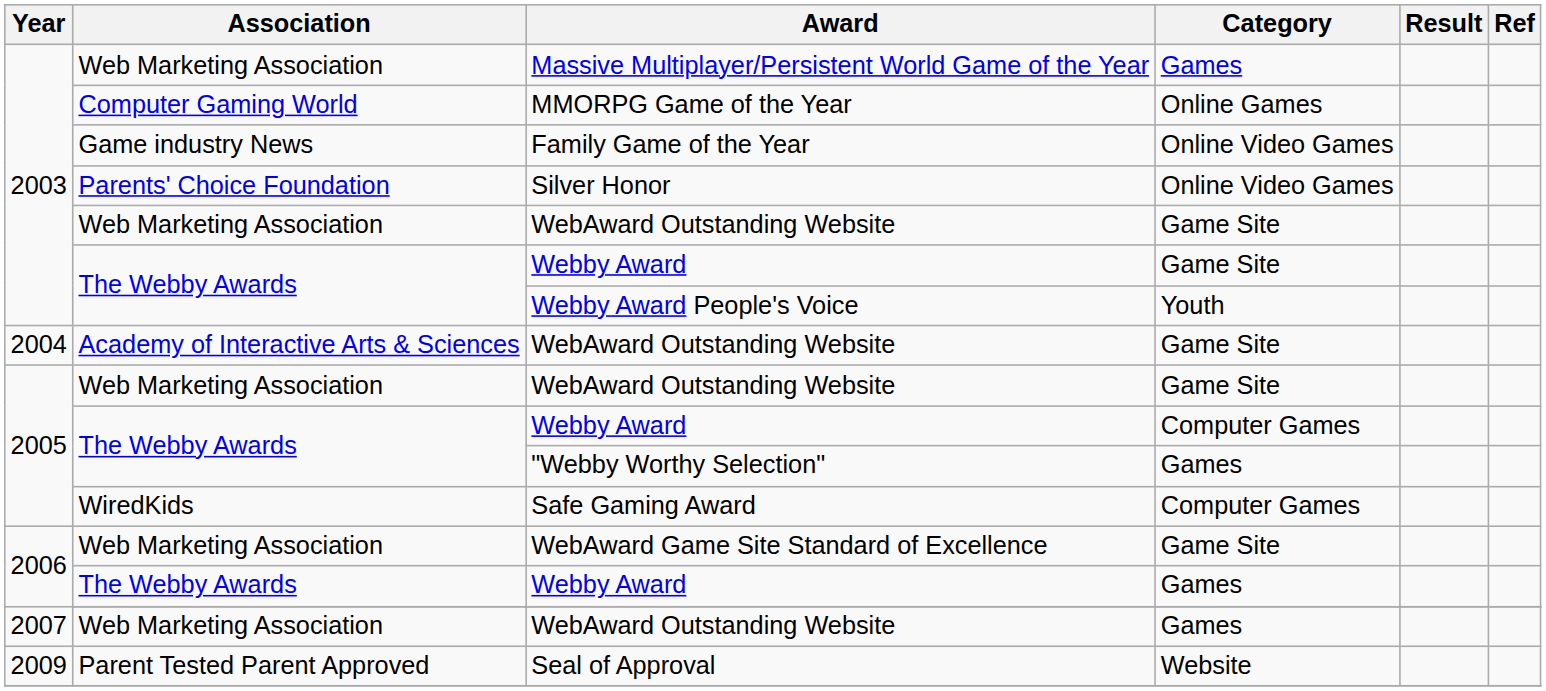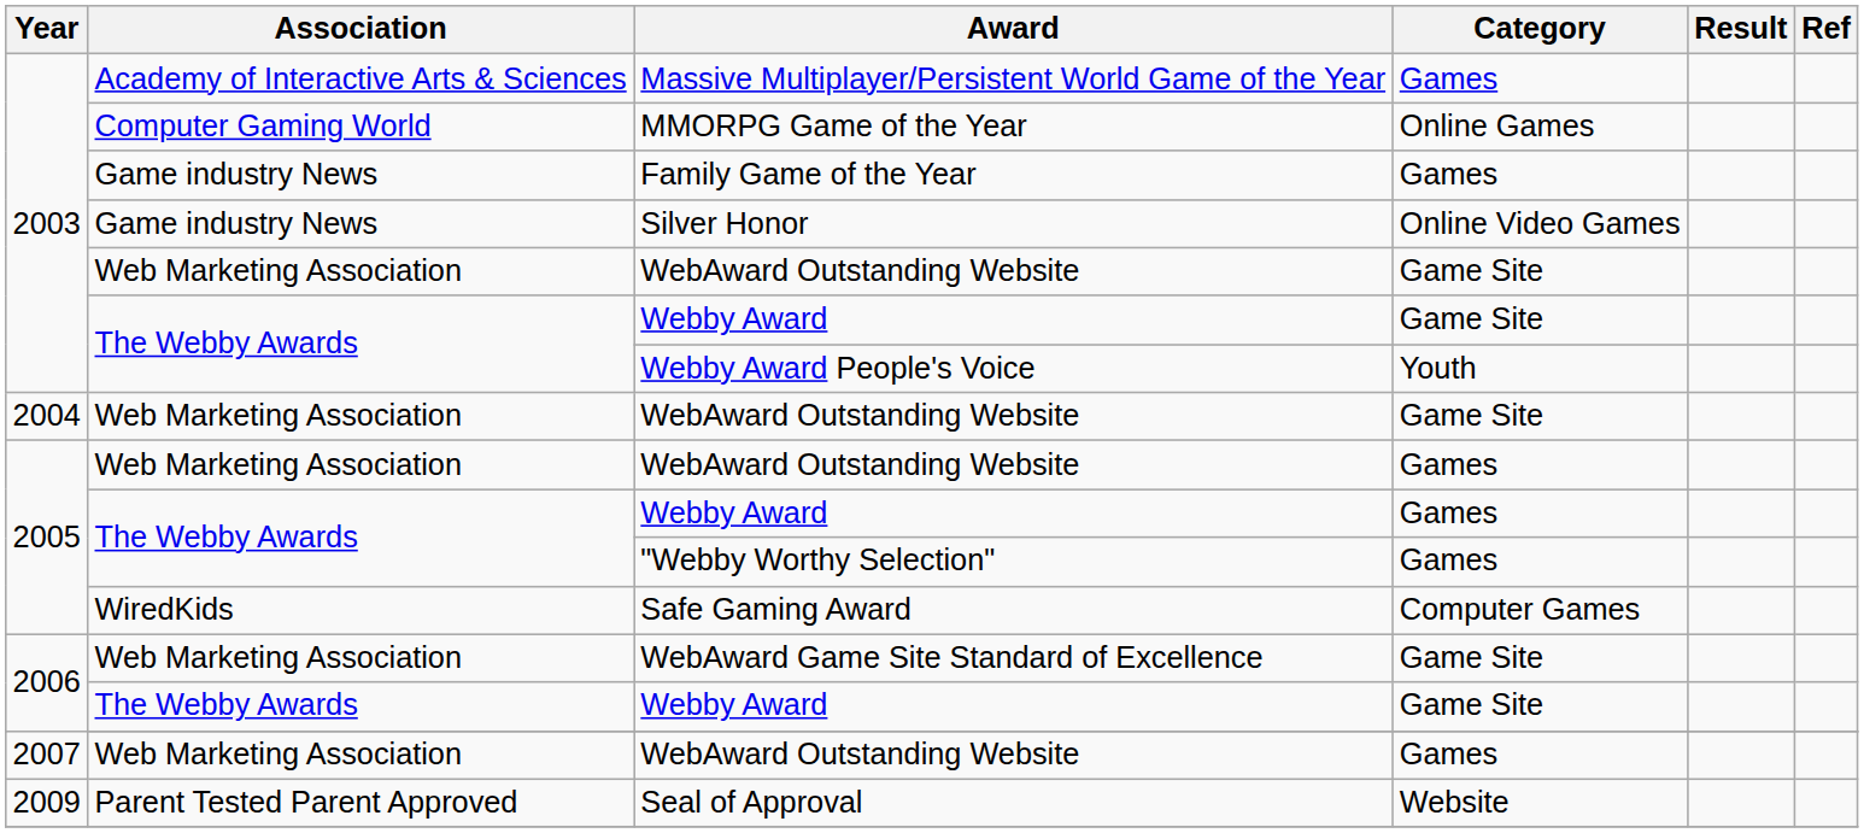 <table class="wikitable">
 <tr>
 <th>Year</th>
 <th>Association</th>
 <th>Award</th>
 <th>Category</th>
 <th>Result</th>
 <th>Ref</th>
 </tr>
 <tr>
 <td rowspan="7">2003</td>
-<td>Web Marketing Association</td>
+<td><a href='#'>Academy of Interactive Arts & Sciences</a></td>
 <td><a href='#'>Massive Multiplayer/Persistent World Game of the Year</a></td>
 <td><a href='#'>Games</a></td>
 <td></td>
 <td></td>
 </tr>
 <tr>
 <td><a href='#'>Computer Gaming World</a></td>
 <td>MMORPG Game of the Year</td>
 <td>Online Games</td>
 <td></td>
 <td></td>
 </tr>
 <tr>
 <td>Game industry News</td>
 <td>Family Game of the Year</td>
-<td>Online Video Games</td>
+<td>Games</td>
 <td></td>
 <td></td>
 </tr>
 <tr>
-<td><a href='#'>Parents' Choice Foundation</a></td>
+<td>Game industry News</td>
 <td>Silver Honor</td>
 <td>Online Video Games</td>
 <td></td>
 <td></td>
 </tr>
 <tr>
 <td>Web Marketing Association</td>
 <td>WebAward Outstanding Website</td>
 <td>Game Site</td>
 <td></td>
 <td></td>
 </tr>
 <tr>
 <td rowspan="2"><a href='#'>The Webby Awards</a></td>
 <td><a href='#'>Webby Award</a></td>
 <td>Game Site</td>
 <td></td>
 <td></td>
 </tr>
 <tr>
 <td><a href='#'>Webby Award</a> People's Voice</td>
 <td>Youth</td>
 <td></td>
 <td></td>
 </tr>
 <tr>
 <td>2004</td>
-<td><a href='#'>Academy of Interactive Arts & Sciences</a></td>
+<td>Web Marketing Association</td>
 <td>WebAward Outstanding Website</td>
 <td>Game Site</td>
 <td></td>
 <td></td>
 </tr>
 <tr>
 <td rowspan="4">2005</td>
 <td>Web Marketing Association</td>
 <td>WebAward Outstanding Website</td>
-<td>Game Site</td>
+<td>Games</td>
 <td></td>
 <td></td>
 </tr>
 <tr>
 <td rowspan="2"><a href='#'>The Webby Awards</a></td>
 <td><a href='#'>Webby Award</a></td>
-<td>Computer Games</td>
+<td>Games</td>
 <td></td>
 <td></td>
 </tr>
 <tr>
 <td>"Webby Worthy Selection"</td>
 <td>Games</td>
 <td></td>
 <td></td>
 </tr>
 <tr>
 <td>WiredKids</td>
 <td>Safe Gaming Award</td>
 <td>Computer Games</td>
 <td></td>
 <td></td>
 </tr>
 <tr>
 <td rowspan="2">2006</td>
 <td>Web Marketing Association</td>
 <td>WebAward Game Site Standard of Excellence</td>
 <td>Game Site</td>
 <td></td>
 <td></td>
 </tr>
 <tr>
 <td><a href='#'>The Webby Awards</a></td>
 <td><a href='#'>Webby Award</a></td>
-<td>Games</td>
+<td>Game Site</td>
 <td></td>
 <td></td>
 </tr>
 <tr>
 <td rowspan="2">2007</td>
 </tr>
 <tr>
 <td>Web Marketing Association</td>
 <td>WebAward Outstanding Website</td>
 <td>Games</td>
 <td></td>
 <td></td>
 </tr>
 <tr>
 <td>2009</td>
 <td>Parent Tested Parent Approved</td>
 <td>Seal of Approval</td>
 <td>Website</td>
 <td></td>
 <td></td>
 </tr>
 <tr>
 </tr>
 </table>
